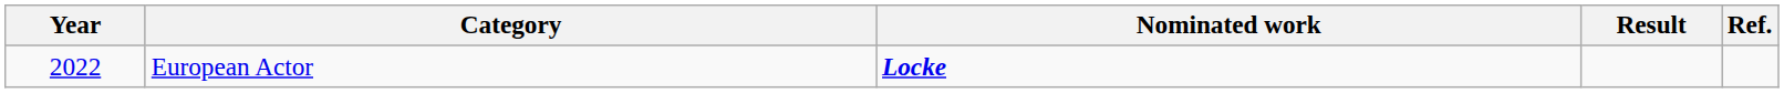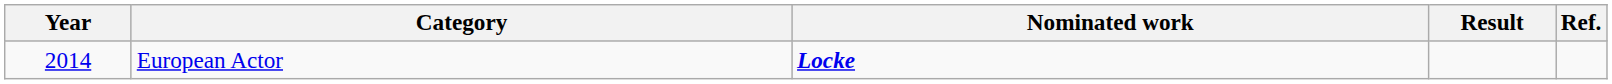 <table class=wikitable>
 <tr>
 <th scope="col" style="width:5em;">Year</th>
 <th scope="col" style="width:28em;">Category</th>
 <th scope="col" style="width:27em;">Nominated work</th>
 <th scope="col" style="width:5em;">Result</th>
 <th>Ref.</th>
 </tr>
 <tr>
-<td style="text-align:center;"><a href='#'>2022</a></td>
+<td style="text-align:center;"><a href='#'>2014</a></td>
 <td><a href='#'>European Actor</a></td>
 <td><strong><em><a href='#'>Locke</a></em></strong></td>
 <td></td>
 <td style="text-align:center;"></td>
 </tr>
 </table>
